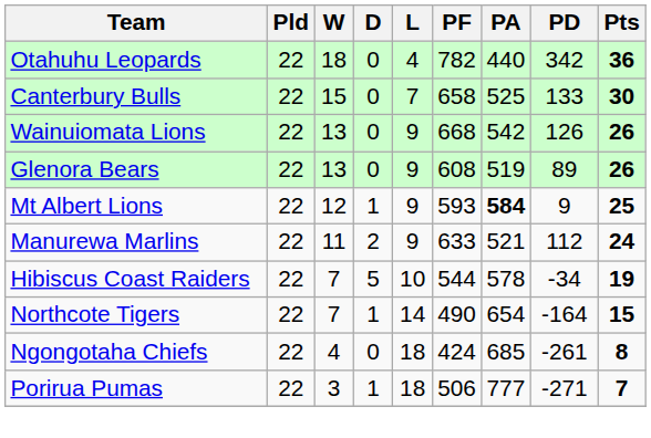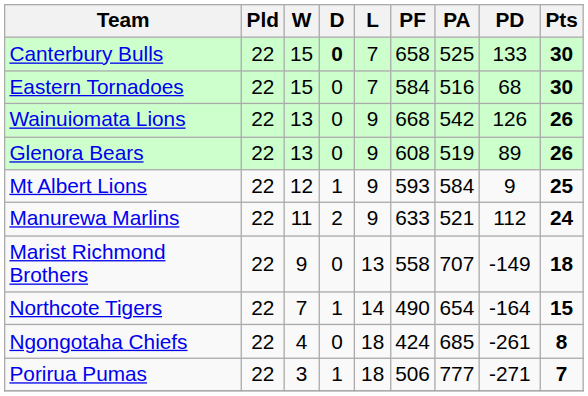 <table class="wikitable" style="text-align:center;">
 <tr>
 <th width=175>Team</th>
 <th width=20 abbr="Played">Pld</th>
 <th width=20 abbr="Won">W</th>
 <th width=20 abbr="Drawn">D</th>
 <th width=20 abbr="Lost">L</th>
 <th width=20 abbr="Points for">PF</th>
 <th width=20 abbr="Points against">PA</th>
 <th width=40 abbr="Points difference">PD</th>
 <th width=20 abbr="Points">Pts</th>
 </tr>
 <tr style="background: #ccffcc;">
-<td style="text-align:left;"><a href='#'>Otahuhu Leopards</a></td>
+<td style="text-align:left;"><a href='#'>Canterbury Bulls</a></td>
 <td>22</td>
-<td>18</td>
-<td>0</td>
-<td>4</td>
-<td>782</td>
-<td>440</td>
-<td>342</td>
-<td><strong>36</strong></td>
+<td>15</td>
+<td><strong>0</strong></td>
+<td>7</td>
+<td>658</td>
+<td>525</td>
+<td>133</td>
+<td><strong>30</strong></td>
 </tr>
 <tr style="background: #ccffcc;">
-<td style="text-align:left;"><a href='#'>Canterbury Bulls</a></td>
+<td style="text-align:left;"><a href='#'>Eastern Tornadoes</a></td>
 <td>22</td>
 <td>15</td>
 <td>0</td>
 <td>7</td>
-<td>658</td>
-<td>525</td>
-<td>133</td>
+<td>584</td>
+<td>516</td>
+<td>68</td>
 <td><strong>30</strong></td>
 </tr>
 <tr style="background: #ccffcc;">
 <td style="text-align:left;"><a href='#'>Wainuiomata Lions</a></td>
 <td>22</td>
 <td>13</td>
 <td>0</td>
 <td>9</td>
 <td>668</td>
 <td>542</td>
 <td>126</td>
 <td><strong>26</strong></td>
 </tr>
 <tr style="background: #ccffcc;">
 <td style="text-align:left;"><a href='#'>Glenora Bears</a></td>
 <td>22</td>
 <td>13</td>
 <td>0</td>
 <td>9</td>
 <td>608</td>
 <td>519</td>
 <td>89</td>
 <td><strong>26</strong></td>
 </tr>
 <tr>
 <td style="text-align:left;"><a href='#'>Mt Albert Lions</a></td>
 <td>22</td>
 <td>12</td>
 <td>1</td>
 <td>9</td>
 <td>593</td>
-<td><strong>584</strong></td>
+<td>584</td>
 <td>9</td>
 <td><strong>25</strong></td>
 </tr>
 <tr>
 <td style="text-align:left;"><a href='#'>Manurewa Marlins</a></td>
 <td>22</td>
 <td>11</td>
 <td>2</td>
 <td>9</td>
 <td>633</td>
 <td>521</td>
 <td>112</td>
 <td><strong>24</strong></td>
 </tr>
 <tr>
-<td style="text-align:left;"><a href='#'>Hibiscus Coast Raiders</a></td>
+<td style="text-align:left;"><a href='#'>Marist Richmond Brothers</a></td>
 <td>22</td>
-<td>7</td>
-<td>5</td>
-<td>10</td>
-<td>544</td>
-<td>578</td>
-<td>-34</td>
-<td><strong>19</strong></td>
+<td>9</td>
+<td>0</td>
+<td>13</td>
+<td>558</td>
+<td>707</td>
+<td>-149</td>
+<td><strong>18</strong></td>
 </tr>
 <tr>
 <td style="text-align:left;"><a href='#'>Northcote Tigers</a></td>
 <td>22</td>
 <td>7</td>
 <td>1</td>
 <td>14</td>
 <td>490</td>
 <td>654</td>
 <td>-164</td>
 <td><strong>15</strong></td>
 </tr>
 <tr>
 <td style="text-align:left;"><a href='#'>Ngongotaha Chiefs</a></td>
 <td>22</td>
 <td>4</td>
 <td>0</td>
 <td>18</td>
 <td>424</td>
 <td>685</td>
 <td>-261</td>
 <td><strong>8</strong></td>
 </tr>
 <tr>
 <td style="text-align:left;"><a href='#'>Porirua Pumas</a></td>
 <td>22</td>
 <td>3</td>
 <td>1</td>
 <td>18</td>
 <td>506</td>
 <td>777</td>
 <td>-271</td>
 <td><strong>7</strong></td>
 </tr>
 <tr>
 </tr>
 </table>
